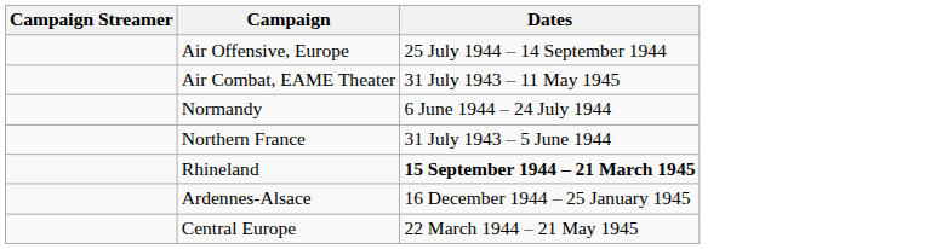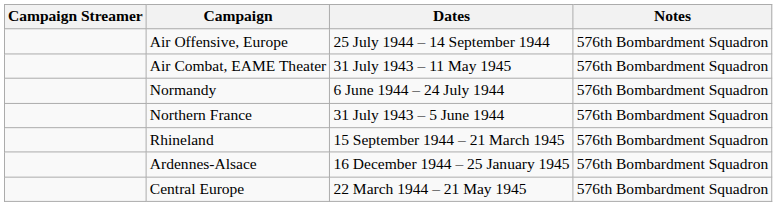 <table class="wikitable">
 <tr style="background:#efefef;">
 <th>Campaign Streamer</th>
 <th>Campaign</th>
 <th>Dates</th>
+<th>Notes</th>
 </tr>
 <tr>
 <td></td>
 <td>Air Offensive, Europe</td>
 <td>25 July 1944 – 14 September 1944</td>
+<td>576th Bombardment Squadron</td>
 </tr>
 <tr>
 <td></td>
 <td>Air Combat, EAME Theater</td>
 <td>31 July 1943 – 11 May 1945</td>
+<td>576th Bombardment Squadron</td>
 </tr>
 <tr>
 <td></td>
 <td>Normandy</td>
 <td>6 June 1944 – 24 July 1944</td>
+<td>576th Bombardment Squadron</td>
 </tr>
 <tr>
 <td></td>
 <td>Northern France</td>
 <td>31 July 1943 – 5 June 1944</td>
+<td>576th Bombardment Squadron</td>
 </tr>
 <tr>
 <td></td>
 <td>Rhineland</td>
-<td><strong>15 September 1944 – 21 March 1945</strong></td>
+<td>15 September 1944 – 21 March 1945</td>
+<td>576th Bombardment Squadron</td>
 </tr>
 <tr>
 <td></td>
 <td>Ardennes-Alsace</td>
 <td>16 December 1944 – 25 January 1945</td>
+<td>576th Bombardment Squadron</td>
 </tr>
 <tr>
 <td></td>
 <td>Central Europe</td>
 <td>22 March 1944 – 21 May 1945</td>
+<td>576th Bombardment Squadron</td>
 </tr>
 </table>
